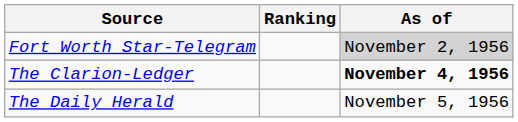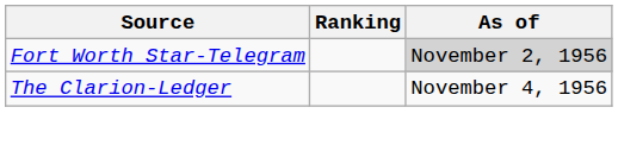 <table class="wikitable nowrap" style="text-align:center">
 <tr>
 <th>Source</th>
 <th>Ranking</th>
 <th>As of</th>
 </tr>
 <tr>
 <td align="left"><em><a href='#'>Fort Worth Star-Telegram</a></em></td>
 <td></td>
 <td style="background: lightgrey;">November 2, 1956</td>
 </tr>
 <tr>
 <td align="left"><em><a href='#'>The Clarion-Ledger</a></em></td>
 <td></td>
-<td><strong>November 4, 1956</strong></td>
-</tr>
-<tr>
-<td align="left"><em><a href='#'>The Daily Herald</a></em></td>
-<td></td>
-<td>November 5, 1956</td>
+<td>November 4, 1956</td>
 </tr>
 </table>
